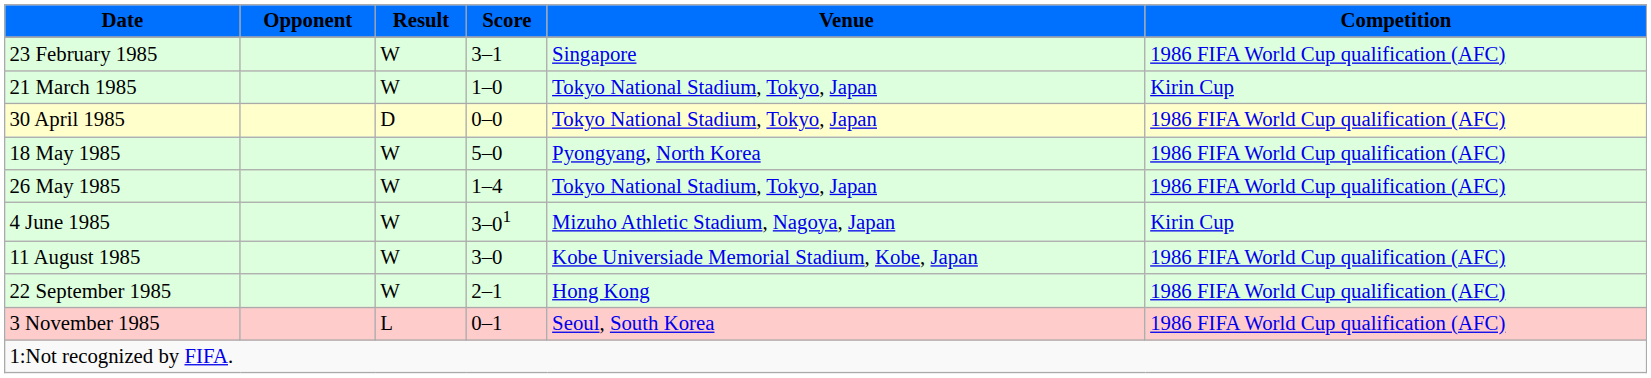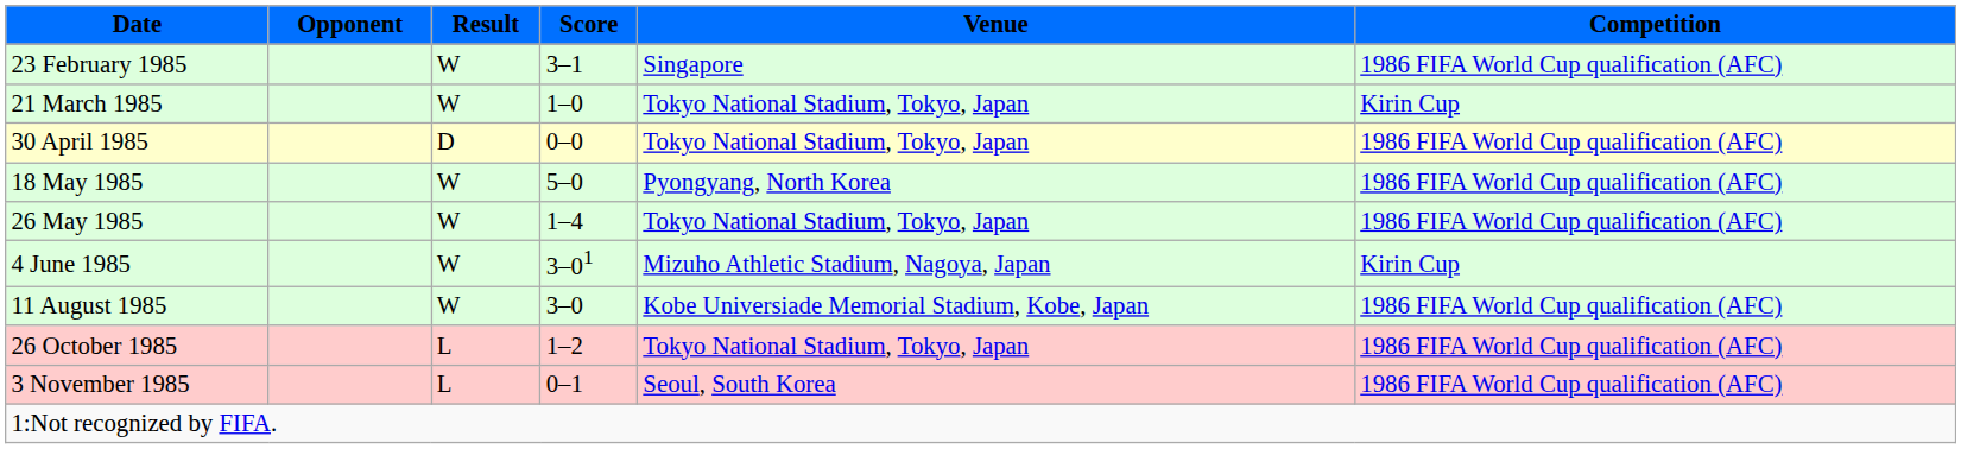 <table width=100% class="wikitable">
 <tr>
 <th style="background:#0070FF;"><span>Date</span></th>
 <th style="background:#0070FF;"><span>Opponent</span></th>
 <th style="background:#0070FF;"><span>Result</span></th>
 <th style="background:#0070FF;"><span>Score</span></th>
 <th style="background:#0070FF;"><span>Venue</span></th>
 <th style="background:#0070FF;"><span>Competition</span></th>
 </tr>
 <tr>
 </tr>
 <tr style="background:#dfd;">
 <td>23 February 1985</td>
 <td></td>
 <td>W</td>
 <td>3–1</td>
 <td> <a href='#'>Singapore</a></td>
 <td><a href='#'>1986 FIFA World Cup qualification (AFC)</a></td>
 </tr>
 <tr style="background:#dfd;">
 <td>21 March 1985</td>
 <td></td>
 <td>W</td>
 <td>1–0</td>
 <td> <a href='#'>Tokyo National Stadium</a>, <a href='#'>Tokyo</a>, <a href='#'>Japan</a></td>
 <td><a href='#'>Kirin Cup</a></td>
 </tr>
 <tr style="background:#ffc;">
 <td>30 April 1985</td>
 <td></td>
 <td>D</td>
 <td>0–0</td>
 <td> <a href='#'>Tokyo National Stadium</a>, <a href='#'>Tokyo</a>, <a href='#'>Japan</a></td>
 <td><a href='#'>1986 FIFA World Cup qualification (AFC)</a></td>
 </tr>
 <tr style="background:#dfd;">
 <td>18 May 1985</td>
 <td></td>
 <td>W</td>
 <td>5–0</td>
 <td> <a href='#'>Pyongyang</a>, <a href='#'>North Korea</a></td>
 <td><a href='#'>1986 FIFA World Cup qualification (AFC)</a></td>
 </tr>
 <tr style="background:#dfd;">
 <td>26 May 1985</td>
 <td></td>
 <td>W</td>
 <td>1–4</td>
 <td> <a href='#'>Tokyo National Stadium</a>, <a href='#'>Tokyo</a>, <a href='#'>Japan</a></td>
 <td><a href='#'>1986 FIFA World Cup qualification (AFC)</a></td>
 </tr>
 <tr style="background:#dfd;">
 <td>4 June 1985</td>
 <td></td>
 <td>W</td>
 <td>3–0<sup>1</sup></td>
 <td> <a href='#'>Mizuho Athletic Stadium</a>, <a href='#'>Nagoya</a>, <a href='#'>Japan</a></td>
 <td><a href='#'>Kirin Cup</a></td>
 </tr>
 <tr style="background:#dfd;">
 <td>11 August 1985</td>
 <td></td>
 <td>W</td>
 <td>3–0</td>
 <td> <a href='#'>Kobe Universiade Memorial Stadium</a>, <a href='#'>Kobe</a>, <a href='#'>Japan</a></td>
 <td><a href='#'>1986 FIFA World Cup qualification (AFC)</a></td>
 </tr>
-<tr style="background:#dfd;">
-<td>22 September 1985</td>
+<tr style="background:#fcc;">
+<td>26 October 1985</td>
 <td></td>
-<td>W</td>
-<td>2–1</td>
-<td> <a href='#'>Hong Kong</a></td>
+<td>L</td>
+<td>1–2</td>
+<td> <a href='#'>Tokyo National Stadium</a>, <a href='#'>Tokyo</a>, <a href='#'>Japan</a></td>
 <td><a href='#'>1986 FIFA World Cup qualification (AFC)</a></td>
 </tr>
 <tr style="background:#fcc;">
 <td>3 November 1985</td>
 <td></td>
 <td>L</td>
 <td>0–1</td>
 <td> <a href='#'>Seoul</a>, <a href='#'>South Korea</a></td>
 <td><a href='#'>1986 FIFA World Cup qualification (AFC)</a></td>
 </tr>
 <tr>
 <td colspan=6 align=left>1:Not recognized by <a href='#'>FIFA</a>.</td>
 </tr>
 </table>
